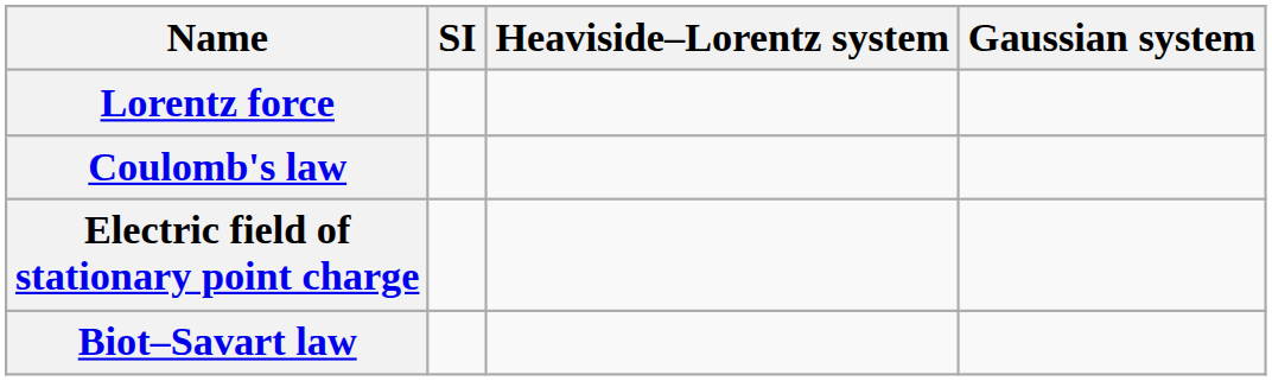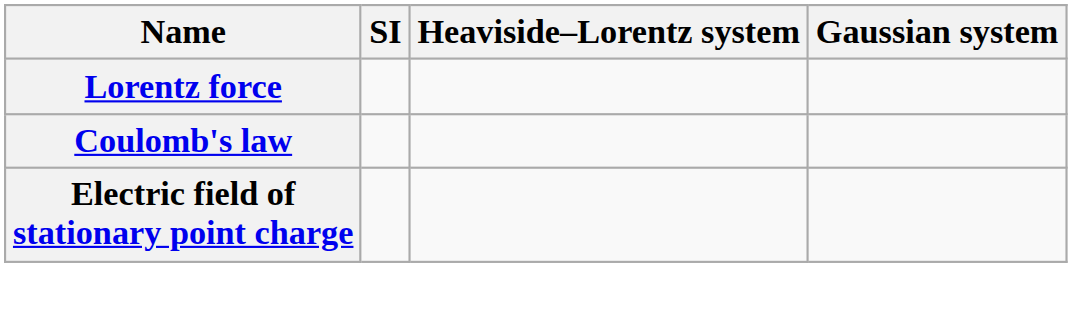 <table class="wikitable plainrowheaders">
 <tr>
 <th scope="col">Name</th>
 <th scope="col">SI</th>
 <th scope="col">Heaviside–Lorentz system</th>
 <th scope="col">Gaussian system</th>
 </tr>
 <tr>
 <th scope="row"><a href='#'>Lorentz force</a></th>
 <td></td>
 <td></td>
 <td></td>
 </tr>
 <tr>
 <th scope="row"><a href='#'>Coulomb's law</a></th>
 <td> <br></td>
 <td></td>
 <td></td>
 </tr>
 <tr>
 <th scope="row">Electric field of<br><a href='#'>stationary point charge</a></th>
 <td></td>
 <td></td>
 <td></td>
 </tr>
-<tr>
-<th scope="row"><a href='#'>Biot–Savart law</a></th>
-<td></td>
-<td></td>
-<td></td>
-</tr>
 </table>
